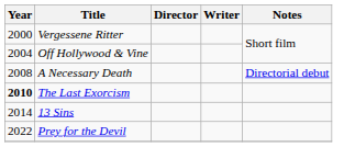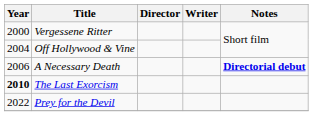 <table class="wikitable">
 <tr>
 <th>Year</th>
 <th>Title</th>
 <th>Director</th>
 <th>Writer</th>
 <th>Notes</th>
 </tr>
 <tr>
 <td>2000</td>
 <td><em>Vergessene Ritter</em></td>
 <td></td>
 <td></td>
 <td rowspan="2">Short film</td>
 </tr>
 <tr>
 <td>2004</td>
 <td><em>Off Hollywood & Vine</em></td>
 <td></td>
 <td></td>
 </tr>
 <tr>
-<td>2008</td>
+<td>2006</td>
 <td><em>A Necessary Death</em></td>
 <td></td>
 <td></td>
-<td><a href='#'>Directorial debut</a></td>
+<td><strong><a href='#'>Directorial debut</a></strong></td>
 </tr>
 <tr>
 <td><strong>2010</strong></td>
 <td><em><a href='#'>The Last Exorcism</a></em></td>
-<td></td>
-<td></td>
-<td></td>
-</tr>
-<tr>
-<td>2014</td>
-<td><em><a href='#'>13 Sins</a></em></td>
 <td></td>
 <td></td>
 <td></td>
 </tr>
 <tr>
 <td>2022</td>
 <td><em><a href='#'>Prey for the Devil</a></em></td>
 <td></td>
 <td></td>
 <td></td>
 </tr>
 <tr>
 </tr>
 </table>
